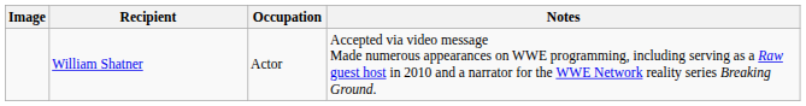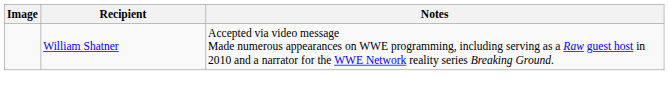 <table class="wikitable" style="font-size: 95%">
 <tr>
 <th class="unsortable">Image</th>
 <th style="width:25%;">Recipient<br></th>
-<th style="width:10%;">Occupation</th>
 <th class="unsortable">Notes</th>
 </tr>
 <tr>
 <td></td>
 <td><a href='#'>William Shatner</a></td>
-<td>Actor</td>
 <td>Accepted via video message<br>Made numerous appearances on WWE programming, including serving as a <em><a href='#'>Raw</a></em> <a href='#'>guest host</a> in 2010 and a narrator for the <a href='#'>WWE Network</a> reality series <em>Breaking Ground</em>.</td>
 </tr>
 </table>
